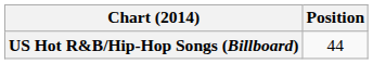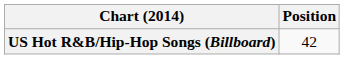 <table class="wikitable plainrowheaders" style="text-align:center;">
 <tr>
 <th scope="col">Chart (2014)</th>
 <th scope="col">Position</th>
 </tr>
 <tr>
 <th scope="row">US Hot R&B/Hip-Hop Songs (<em>Billboard</em>)</th>
-<td>44</td>
+<td>42</td>
 </tr>
 </table>
